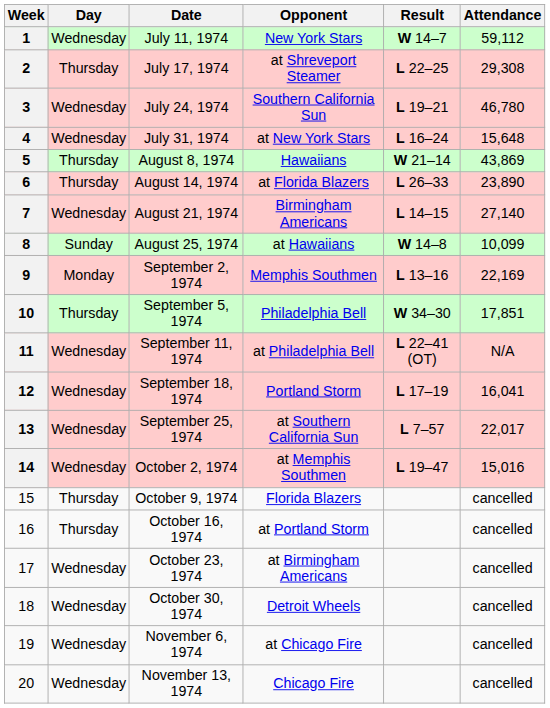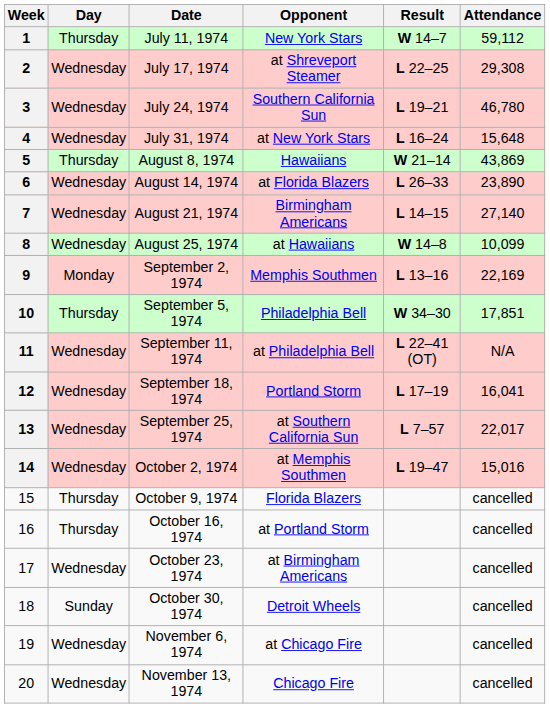 <table class="wikitable">
 <tr>
 <th>Week</th>
 <th>Day</th>
 <th>Date</th>
 <th>Opponent</th>
 <th>Result</th>
 <th>Attendance</th>
 </tr>
 <tr --- align="center" bgcolor="#CCFFCC">
 <th>1</th>
-<td>Wednesday</td>
+<td>Thursday</td>
 <td>July 11, 1974</td>
 <td><a href='#'>New York Stars</a></td>
 <td><strong>W</strong>  14–7</td>
 <td>59,112</td>
 </tr>
 <tr --- align="center" bgcolor="#FFCCCC">
 <th>2</th>
-<td>Thursday</td>
+<td>Wednesday</td>
 <td>July 17, 1974</td>
 <td>at <a href='#'>Shreveport Steamer</a></td>
 <td><strong>L</strong>  22–25</td>
 <td>29,308</td>
 </tr>
 <tr --- align="center" bgcolor="#FFCCCC">
 <th>3</th>
 <td>Wednesday</td>
 <td>July 24, 1974</td>
 <td><a href='#'>Southern California Sun</a></td>
 <td><strong>L</strong>  19–21</td>
 <td>46,780</td>
 </tr>
 <tr --- align="center" bgcolor="#FFCCCC">
 <th>4</th>
 <td>Wednesday</td>
 <td>July 31, 1974</td>
 <td>at <a href='#'>New York Stars</a></td>
 <td><strong>L</strong>  16–24</td>
 <td>15,648</td>
 </tr>
 <tr --- align="center" bgcolor="#CCFFCC">
 <th>5</th>
 <td>Thursday</td>
 <td>August 8, 1974</td>
 <td><a href='#'>Hawaiians</a></td>
 <td><strong>W</strong>  21–14</td>
 <td>43,869</td>
 </tr>
 <tr --- align="center" bgcolor="#FFCCCC">
 <th>6</th>
-<td>Thursday</td>
+<td>Wednesday</td>
 <td>August 14, 1974</td>
 <td>at <a href='#'>Florida Blazers</a></td>
 <td><strong>L</strong>  26–33</td>
 <td>23,890</td>
 </tr>
 <tr --- align="center" bgcolor="#FFCCCC">
 <th>7</th>
 <td>Wednesday</td>
 <td>August 21, 1974</td>
 <td><a href='#'>Birmingham Americans</a></td>
 <td><strong>L</strong>  14–15</td>
 <td>27,140</td>
 </tr>
 <tr --- align="center" bgcolor="#CCFFCC">
 <th>8</th>
-<td>Sunday</td>
+<td>Wednesday</td>
 <td>August 25, 1974</td>
 <td>at <a href='#'>Hawaiians</a></td>
 <td><strong>W</strong>  14–8</td>
 <td>10,099</td>
 </tr>
 <tr --- align="center" bgcolor="#FFCCCC">
 <th>9</th>
 <td>Monday</td>
 <td>September 2, 1974</td>
 <td><a href='#'>Memphis Southmen</a></td>
 <td><strong>L</strong>  13–16</td>
 <td>22,169</td>
 </tr>
 <tr --- align="center" bgcolor="#CCFFCC">
 <th>10</th>
 <td>Thursday</td>
 <td>September 5, 1974</td>
 <td><a href='#'>Philadelphia Bell</a></td>
 <td><strong>W</strong>  34–30</td>
 <td>17,851</td>
 </tr>
 <tr --- align="center" bgcolor="#FFCCCC">
 <th>11</th>
 <td>Wednesday</td>
 <td>September 11, 1974</td>
 <td>at <a href='#'>Philadelphia Bell</a></td>
 <td><strong>L</strong>  22–41 (OT)</td>
 <td>N/A</td>
 </tr>
 <tr --- align="center" bgcolor="#FFCCCC">
 <th>12</th>
 <td>Wednesday</td>
 <td>September 18, 1974</td>
 <td><a href='#'>Portland Storm</a></td>
 <td><strong>L</strong>  17–19</td>
 <td>16,041</td>
 </tr>
 <tr --- align="center" bgcolor="#FFCCCC">
 <th>13</th>
 <td>Wednesday</td>
 <td>September 25, 1974</td>
 <td>at <a href='#'>Southern California Sun</a></td>
 <td><strong>L</strong>  7–57</td>
 <td>22,017</td>
 </tr>
 <tr --- align="center" bgcolor="#FFCCCC">
 <th>14</th>
 <td>Wednesday</td>
 <td>October 2, 1974</td>
 <td>at <a href='#'>Memphis Southmen</a></td>
 <td><strong>L</strong>  19–47</td>
 <td>15,016</td>
 </tr>
 <tr --- align="center">
 <td>15</td>
 <td>Thursday</td>
 <td>October 9, 1974</td>
 <td><a href='#'>Florida Blazers</a></td>
 <td></td>
 <td>cancelled</td>
 </tr>
 <tr --- align="center">
 <td>16</td>
 <td>Thursday</td>
 <td>October 16, 1974</td>
 <td>at <a href='#'>Portland Storm</a></td>
 <td></td>
 <td>cancelled</td>
 </tr>
 <tr --- align="center">
 <td>17</td>
 <td>Wednesday</td>
 <td>October 23, 1974</td>
 <td>at <a href='#'>Birmingham Americans</a></td>
 <td></td>
 <td>cancelled</td>
 </tr>
 <tr --- align="center">
 <td>18</td>
-<td>Wednesday</td>
+<td>Sunday</td>
 <td>October 30, 1974</td>
 <td><a href='#'>Detroit Wheels</a></td>
 <td></td>
 <td>cancelled</td>
 </tr>
 <tr --- align="center">
 <td>19</td>
 <td>Wednesday</td>
 <td>November 6, 1974</td>
 <td>at <a href='#'>Chicago Fire</a></td>
 <td></td>
 <td>cancelled</td>
 </tr>
 <tr --- align="center">
 <td>20</td>
 <td>Wednesday</td>
 <td>November 13, 1974</td>
 <td><a href='#'>Chicago Fire</a></td>
 <td></td>
 <td>cancelled</td>
 </tr>
 </table>
